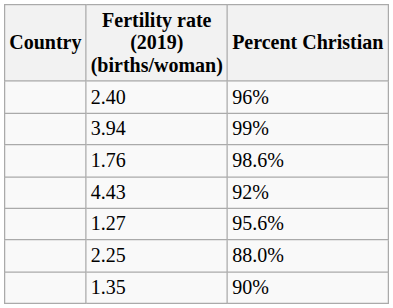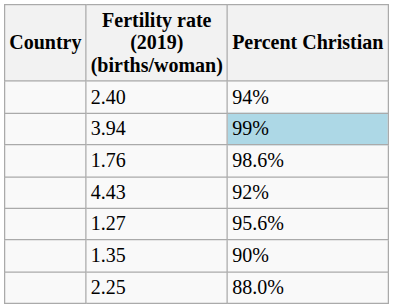 <table class="wikitable sortable">
 <tr>
 <th>Country</th>
 <th>Fertility rate <br>(2019)<br>(births/woman)</th>
 <th>Percent Christian</th>
 </tr>
 <tr>
 <td></td>
 <td>2.40</td>
-<td>96%</td>
+<td>94%</td>
 </tr>
 <tr>
 <td></td>
 <td>3.94</td>
-<td>99%</td>
+<td style="background: lightblue;">99%</td>
 </tr>
 <tr>
 <td></td>
 <td>1.76</td>
 <td>98.6%</td>
 </tr>
 <tr>
 <td></td>
 <td>4.43</td>
 <td>92%</td>
 </tr>
 <tr>
 <td></td>
 <td>1.27</td>
 <td>95.6%</td>
 </tr>
 <tr>
 <td></td>
+<td>1.35</td>
+<td>90%</td>
+</tr>
+<tr>
+<td></td>
 <td>2.25</td>
 <td>88.0%</td>
 </tr>
-<tr>
-<td></td>
-<td>1.35</td>
-<td>90%</td>
-</tr>
 </table>
